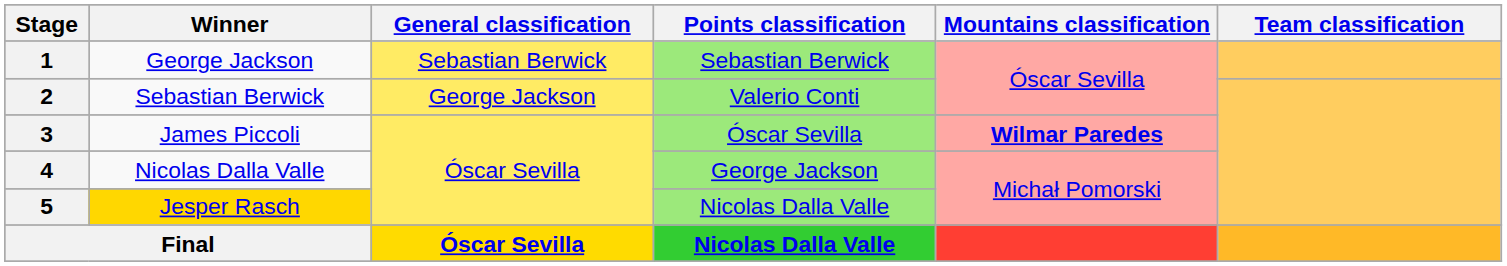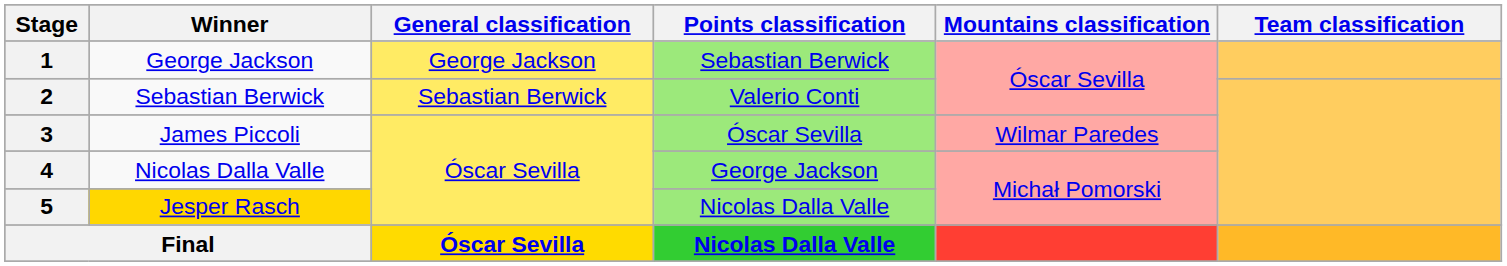 <table class="wikitable" style="text-align: center; font-size:smaller;">
 <tr style="background:#efefef;">
 <th scope="col" style="width:2%;">Stage</th>
 <th scope="col" style="width:14%;">Winner</th>
 <th scope="col" style="width:14%;"><a href='#'>General classification</a><br></th>
 <th scope="col" style="width:14%;"><a href='#'>Points classification</a><br></th>
 <th scope="col" style="width:14%;"><a href='#'>Mountains classification</a><br></th>
 <th scope="col" style="width:14%;"><a href='#'>Team classification</a></th>
 </tr>
 <tr>
 <th>1</th>
 <td><a href='#'>George Jackson</a></td>
-<td style="background:#FFEB64;"><a href='#'>Sebastian Berwick</a></td>
+<td style="background:#FFEB64;"><a href='#'>George Jackson</a></td>
 <td style="background:#9CE97B;"><a href='#'>Sebastian Berwick</a></td>
 <td style="background:#FFA8A4;" rowspan=2><a href='#'>Óscar Sevilla</a></td>
 <td style="background:#FFCD5F;"></td>
 </tr>
 <tr>
 <th>2</th>
 <td><a href='#'>Sebastian Berwick</a></td>
-<td style="background:#FFEB64;"><a href='#'>George Jackson</a></td>
+<td style="background:#FFEB64;"><a href='#'>Sebastian Berwick</a></td>
 <td style="background:#9CE97B;"><a href='#'>Valerio Conti</a></td>
 <td style="background:#FFCD5F;" rowspan=4></td>
 </tr>
 <tr>
 <th>3</th>
 <td><a href='#'>James Piccoli</a></td>
 <td style="background:#FFEB64;" rowspan=3><a href='#'>Óscar Sevilla</a></td>
 <td style="background:#9CE97B;"><a href='#'>Óscar Sevilla</a></td>
-<td style="background:#FFA8A4;"><strong><a href='#'>Wilmar Paredes</a></strong></td>
+<td style="background:#FFA8A4;"><a href='#'>Wilmar Paredes</a></td>
 </tr>
 <tr>
 <th>4</th>
 <td><a href='#'>Nicolas Dalla Valle</a></td>
 <td style="background:#9CE97B;"><a href='#'>George Jackson</a></td>
 <td style="background:#FFA8A4;" rowspan=2><a href='#'>Michał Pomorski</a></td>
 </tr>
 <tr>
 <th>5</th>
 <td style="background: gold;"><a href='#'>Jesper Rasch</a></td>
 <td style="background:#9CE97B;"><a href='#'>Nicolas Dalla Valle</a></td>
 </tr>
 <tr>
 <th colspan="2">Final</th>
 <th style="background:#FFDB00;"><a href='#'>Óscar Sevilla</a></th>
 <th style="background:limegreen;"><a href='#'>Nicolas Dalla Valle</a></th>
 <th style="background:#FF3E33;"></th>
 <th style="background:#FFB927;"></th>
 </tr>
 </table>
